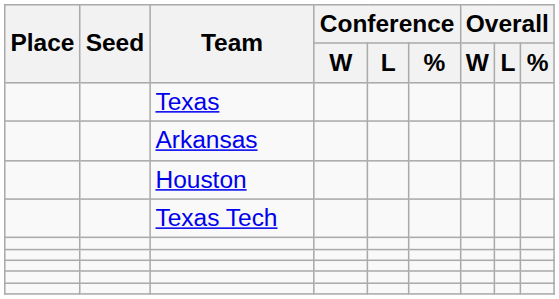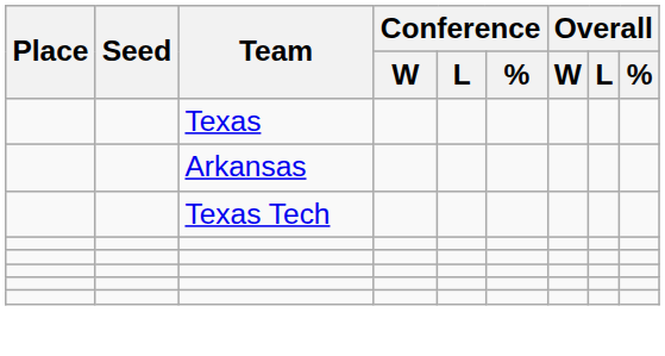 <table class=wikitable>
 <tr>
 <th rowspan ="2">Place</th>
 <th rowspan ="2">Seed</th>
 <th rowspan ="2" width= "100pt">Team</th>
 <th colspan = "3">Conference</th>
 <th colspan ="3">Overall</th>
 </tr>
 <tr>
 <th>W</th>
 <th>L</th>
 <th>%</th>
 <th>W</th>
 <th>L</th>
 <th>%</th>
 </tr>
 <tr>
 <td></td>
 <td></td>
 <td><a href='#'>Texas</a></td>
 <td></td>
 <td></td>
 <td></td>
 <td></td>
 <td></td>
 <td></td>
 </tr>
 <tr>
 <td></td>
 <td></td>
 <td><a href='#'>Arkansas</a></td>
-<td></td>
-<td></td>
-<td></td>
-<td></td>
-<td></td>
-<td></td>
-</tr>
-<tr>
-<td></td>
-<td></td>
-<td><a href='#'>Houston</a></td>
 <td></td>
 <td></td>
 <td></td>
 <td></td>
 <td></td>
 <td></td>
 </tr>
 <tr>
 <td></td>
 <td></td>
 <td><a href='#'>Texas Tech</a></td>
 <td></td>
 <td></td>
 <td></td>
 <td></td>
 <td></td>
 <td></td>
 </tr>
 <tr>
 <td></td>
 <td></td>
 <td></td>
 <td></td>
 <td></td>
 <td></td>
 <td></td>
 <td></td>
 <td></td>
 </tr>
 <tr>
 <td></td>
 <td></td>
 <td></td>
 <td></td>
 <td></td>
 <td></td>
 <td></td>
 <td></td>
 <td></td>
 </tr>
 <tr>
 <td></td>
 <td></td>
 <td></td>
 <td></td>
 <td></td>
 <td></td>
 <td></td>
 <td></td>
 <td></td>
 </tr>
 <tr>
 <td></td>
 <td></td>
 <td></td>
 <td></td>
 <td></td>
 <td></td>
 <td></td>
 <td></td>
 <td></td>
 </tr>
 <tr>
 <td></td>
 <td></td>
 <td></td>
 <td></td>
 <td></td>
 <td></td>
 <td></td>
 <td></td>
 <td></td>
 </tr>
 </table>
